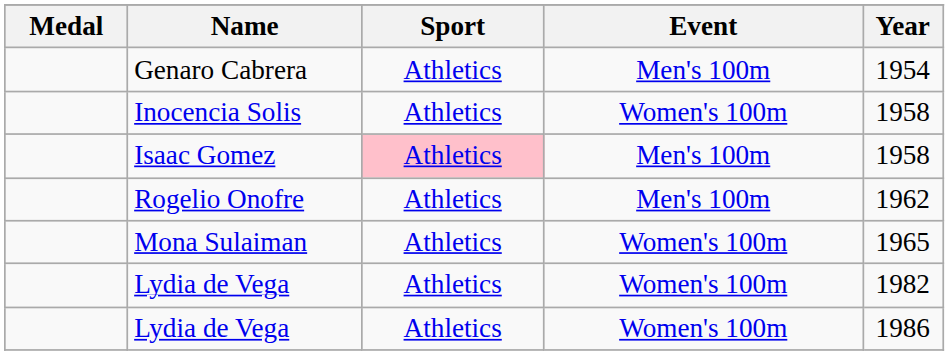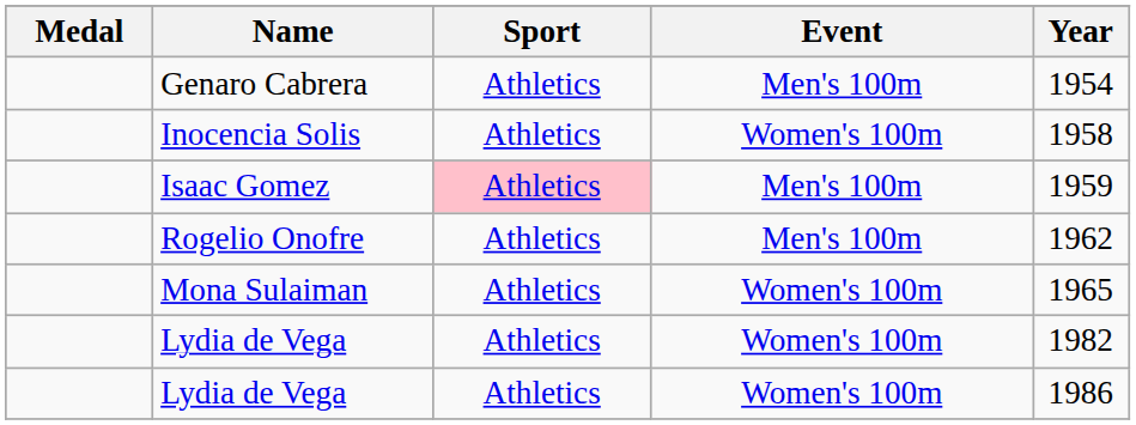 <table class="wikitable"  style="font-size:100%;  text-align:center;">
 <tr>
 </tr>
 <tr>
 <th width="65">Medal</th>
 <th width="130">Name</th>
 <th width="100">Sport</th>
 <th width="180">Event</th>
 <th width="40">Year</th>
 </tr>
 <tr>
 <td></td>
 <td align=left>Genaro Cabrera</td>
 <td><a href='#'>Athletics</a></td>
 <td><a href='#'>Men's 100m</a></td>
 <td>1954</td>
 </tr>
 <tr>
 <td></td>
 <td align=left><a href='#'>Inocencia Solis</a></td>
 <td><a href='#'>Athletics</a></td>
 <td><a href='#'>Women's 100m</a></td>
 <td>1958</td>
 </tr>
 <tr>
 <td></td>
 <td align=left><a href='#'>Isaac Gomez</a></td>
 <td style="background: pink;"><a href='#'>Athletics</a></td>
 <td><a href='#'>Men's 100m</a></td>
-<td>1958</td>
+<td>1959</td>
 </tr>
 <tr>
 <td></td>
 <td align=left><a href='#'>Rogelio Onofre</a></td>
 <td><a href='#'>Athletics</a></td>
 <td><a href='#'>Men's 100m</a></td>
 <td>1962</td>
 </tr>
 <tr>
 <td></td>
 <td align=left><a href='#'>Mona Sulaiman</a></td>
 <td><a href='#'>Athletics</a></td>
 <td><a href='#'>Women's 100m</a></td>
 <td>1965</td>
 </tr>
 <tr>
 <td></td>
 <td align=left><a href='#'>Lydia de Vega</a></td>
 <td><a href='#'>Athletics</a></td>
 <td><a href='#'>Women's 100m</a></td>
 <td>1982</td>
 </tr>
 <tr>
 <td></td>
 <td align=left><a href='#'>Lydia de Vega</a></td>
 <td><a href='#'>Athletics</a></td>
 <td><a href='#'>Women's 100m</a></td>
 <td>1986</td>
 </tr>
 </table>
